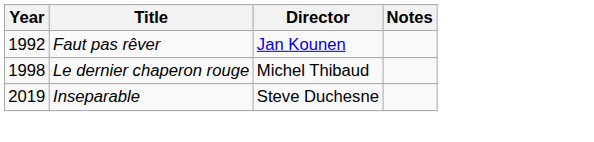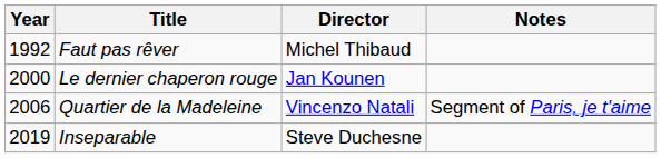 <table class="wikitable">
 <tr>
 <th>Year</th>
 <th>Title</th>
 <th>Director</th>
 <th>Notes</th>
 </tr>
 <tr>
 <td>1992</td>
 <td><em>Faut pas rêver</em></td>
+<td>Michel Thibaud</td>
+<td></td>
+</tr>
+<tr>
+<td>2000</td>
+<td><em>Le dernier chaperon rouge</em></td>
 <td><a href='#'>Jan Kounen</a></td>
 <td></td>
 </tr>
 <tr>
-<td>1998</td>
-<td><em>Le dernier chaperon rouge</em></td>
-<td>Michel Thibaud</td>
-<td></td>
+<td>2006</td>
+<td><em>Quartier de la Madeleine</em></td>
+<td><a href='#'>Vincenzo Natali</a></td>
+<td>Segment of <em><a href='#'>Paris, je t'aime</a></em></td>
 </tr>
 <tr>
 <td>2019</td>
 <td><em>Inseparable</em></td>
 <td>Steve Duchesne</td>
 <td></td>
 </tr>
 </table>
